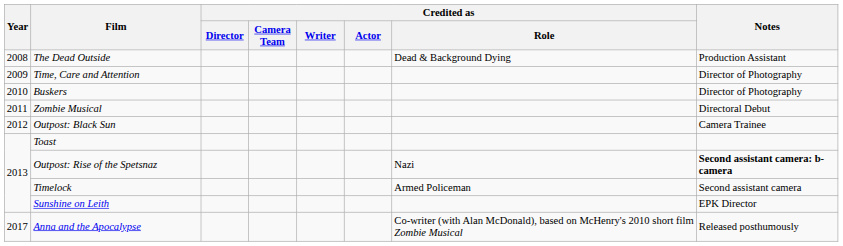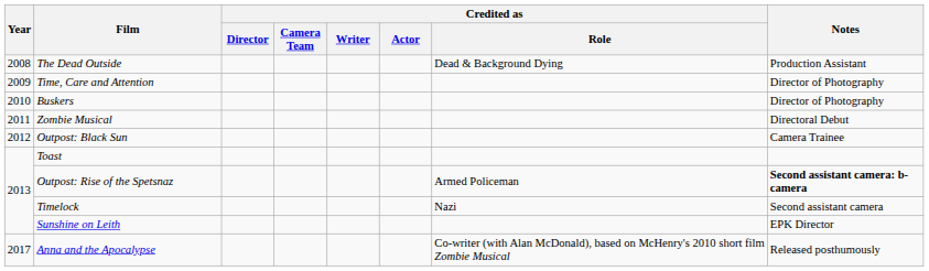 <table class="wikitable sortable" style="margin-right: 0;">
 <tr>
 <th rowspan="2" style="width:33px;">Year</th>
 <th rowspan="2" style="width:250px;">Film</th>
 <th colspan="5">Credited as</th>
 <th rowspan="2">Notes</th>
 </tr>
 <tr>
 <th style="width:65px;"><a href='#'>Director</a></th>
 <th style="width:65px;"><a href='#'>Camera Team</a></th>
 <th style="width:65px;"><a href='#'>Writer</a></th>
 <th style="width:65px;"><a href='#'>Actor</a></th>
 <th>Role</th>
 </tr>
 <tr>
 <td>2008</td>
 <td style="text-align:left"><em>The Dead Outside</em></td>
 <td></td>
 <td></td>
 <td></td>
 <td></td>
 <td>Dead & Background Dying</td>
 <td>Production Assistant</td>
 </tr>
 <tr>
 <td>2009</td>
 <td style="text-align:left"><em>Time, Care and Attention</em></td>
 <td></td>
 <td></td>
 <td></td>
 <td></td>
 <td></td>
 <td>Director of Photography</td>
 </tr>
 <tr>
 <td>2010</td>
 <td style="text-align:left"><em>Buskers</em></td>
 <td></td>
 <td></td>
 <td></td>
 <td></td>
 <td></td>
 <td>Director of Photography</td>
 </tr>
 <tr>
 <td>2011</td>
 <td style="text-align:left"><em>Zombie Musical</em></td>
 <td></td>
 <td></td>
 <td></td>
 <td></td>
 <td></td>
 <td>Directoral Debut</td>
 </tr>
 <tr>
 <td>2012</td>
 <td style="text-align:left"><em>Outpost: Black Sun</em></td>
 <td></td>
 <td></td>
 <td></td>
 <td></td>
 <td></td>
 <td>Camera Trainee</td>
 </tr>
 <tr>
 <td rowspan="4">2013</td>
 <td style="text-align:left"><em>Toast</em></td>
 <td></td>
 <td></td>
 <td></td>
 <td></td>
 <td></td>
 <td></td>
 </tr>
 <tr>
 <td style="text-align:left"><em>Outpost: Rise of the Spetsnaz</em></td>
 <td></td>
 <td></td>
 <td></td>
 <td></td>
-<td>Nazi</td>
+<td>Armed Policeman</td>
 <td><strong>Second assistant camera: b-camera</strong></td>
 </tr>
 <tr>
 <td style="text-align:left"><em>Timelock</em></td>
 <td></td>
 <td></td>
 <td></td>
 <td></td>
-<td>Armed Policeman</td>
+<td>Nazi</td>
 <td>Second assistant camera</td>
 </tr>
 <tr>
 <td style="text-align:left"><em><a href='#'>Sunshine on Leith</a></em></td>
 <td></td>
 <td></td>
 <td></td>
 <td></td>
 <td></td>
 <td>EPK Director</td>
 </tr>
 <tr>
 <td>2017</td>
 <td style="text-align:left"><em><a href='#'>Anna and the Apocalypse</a></em></td>
 <td></td>
 <td></td>
 <td></td>
 <td></td>
 <td>Co-writer (with Alan McDonald), based on McHenry's 2010 short film <em>Zombie Musical</em></td>
 <td>Released posthumously</td>
 </tr>
 </table>
